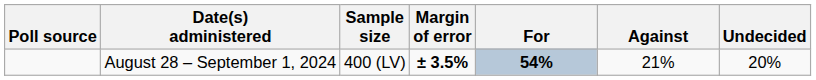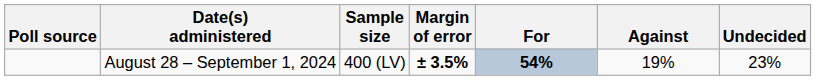 <table class="wikitable" style="font-size:90%;text-align:center;">
 <tr valign=bottom>
 <th>Poll source</th>
 <th>Date(s)<br>administered</th>
 <th>Sample<br>size</th>
 <th>Margin<br>of error</th>
 <th style="width:100px;">For</th>
 <th style="width:100px;">Against</th>
 <th>Undecided</th>
 </tr>
 <tr>
 <td style="text-align:left;"></td>
 <td>August 28 – September 1, 2024</td>
 <td>400 (LV)</td>
 <td><strong>± 3.5%</strong></td>
 <td style="background: #B6C8D9;"><strong>54%</strong></td>
-<td>21%</td>
-<td>20%</td>
+<td>19%</td>
+<td>23%</td>
 </tr>
 </table>
